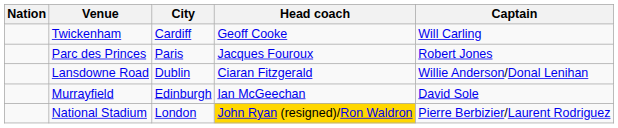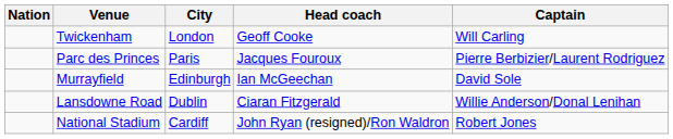 <table class="wikitable">
 <tr>
 <th><strong>Nation</strong></th>
 <th><strong>Venue</strong></th>
 <th><strong>City</strong></th>
 <th><strong>Head coach</strong></th>
 <th><strong>Captain</strong></th>
 </tr>
 <tr>
 <td></td>
 <td><a href='#'>Twickenham</a></td>
-<td><a href='#'>Cardiff</a></td>
+<td><a href='#'>London</a></td>
 <td><a href='#'>Geoff Cooke</a></td>
 <td><a href='#'>Will Carling</a></td>
 </tr>
 <tr>
 <td></td>
 <td><a href='#'>Parc des Princes</a></td>
 <td><a href='#'>Paris</a></td>
 <td><a href='#'>Jacques Fouroux</a></td>
-<td><a href='#'>Robert Jones</a></td>
+<td><a href='#'>Pierre Berbizier</a>/<a href='#'>Laurent Rodriguez</a></td>
+</tr>
+<tr>
+<td></td>
+<td><a href='#'>Murrayfield</a></td>
+<td><a href='#'>Edinburgh</a></td>
+<td><a href='#'>Ian McGeechan</a></td>
+<td><a href='#'>David Sole</a></td>
 </tr>
 <tr>
 <td></td>
 <td><a href='#'>Lansdowne Road</a></td>
 <td><a href='#'>Dublin</a></td>
 <td><a href='#'>Ciaran Fitzgerald</a></td>
 <td><a href='#'>Willie Anderson</a>/<a href='#'>Donal Lenihan</a></td>
 </tr>
 <tr>
 <td></td>
-<td><a href='#'>Murrayfield</a></td>
-<td><a href='#'>Edinburgh</a></td>
-<td><a href='#'>Ian McGeechan</a></td>
-<td><a href='#'>David Sole</a></td>
-</tr>
-<tr>
-<td></td>
 <td><a href='#'>National Stadium</a></td>
-<td><a href='#'>London</a></td>
-<td style="background: gold;"><a href='#'>John Ryan</a> (resigned)/<a href='#'>Ron Waldron</a></td>
-<td><a href='#'>Pierre Berbizier</a>/<a href='#'>Laurent Rodriguez</a></td>
+<td><a href='#'>Cardiff</a></td>
+<td><a href='#'>John Ryan</a> (resigned)/<a href='#'>Ron Waldron</a></td>
+<td><a href='#'>Robert Jones</a></td>
 </tr>
 </table>
